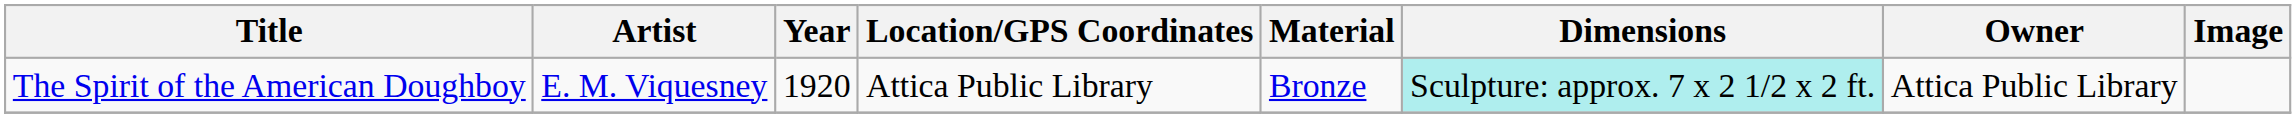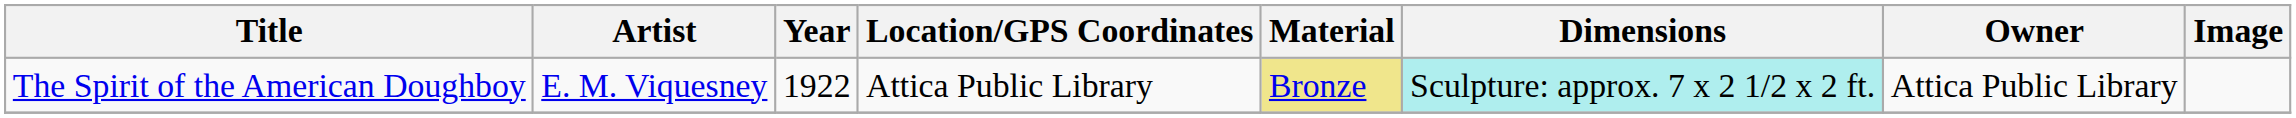 <table class="wikitable sortable">
 <tr>
 <th>Title</th>
 <th>Artist</th>
 <th>Year</th>
 <th>Location/GPS Coordinates</th>
 <th>Material</th>
 <th>Dimensions</th>
 <th>Owner</th>
 <th>Image</th>
 </tr>
 <tr>
 <td><a href='#'>The Spirit of the American Doughboy</a></td>
 <td><a href='#'>E. M. Viquesney</a></td>
-<td>1920</td>
+<td>1922</td>
 <td>Attica Public Library</td>
-<td><a href='#'>Bronze</a></td>
+<td style="background: khaki;"><a href='#'>Bronze</a></td>
 <td style="background: paleturquoise;">Sculpture: approx. 7 x 2 1/2 x 2 ft.</td>
 <td>Attica Public Library</td>
 <td></td>
 </tr>
 <tr>
 </tr>
 </table>
